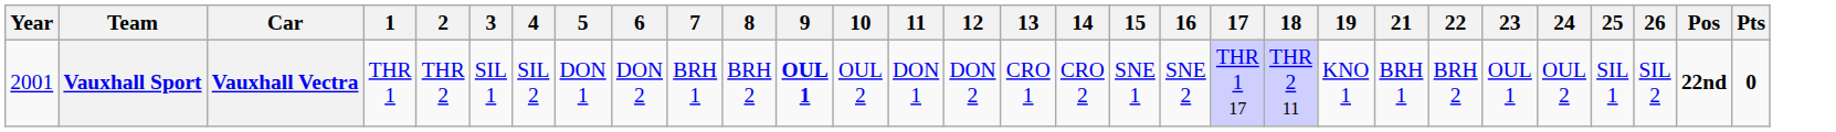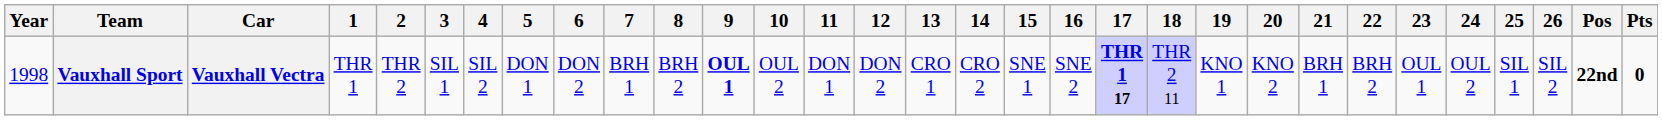 <table class="wikitable" style="text-align:center; font-size:85%">
 <tr>
 <th>Year</th>
 <th>Team</th>
 <th>Car</th>
 <th>1</th>
 <th>2</th>
 <th>3</th>
 <th>4</th>
 <th>5</th>
 <th>6</th>
 <th>7</th>
 <th>8</th>
 <th>9</th>
 <th>10</th>
 <th>11</th>
 <th>12</th>
 <th>13</th>
 <th>14</th>
 <th>15</th>
 <th>16</th>
 <th>17</th>
 <th>18</th>
 <th>19</th>
+<th>20</th>
 <th>21</th>
 <th>22</th>
 <th>23</th>
 <th>24</th>
 <th>25</th>
 <th>26</th>
 <th>Pos</th>
 <th>Pts</th>
 </tr>
 <tr>
-<td><a href='#'>2001</a></td>
+<td><a href='#'>1998</a></td>
 <th nowrap><a href='#'>Vauxhall Sport</a></th>
 <th nowrap><a href='#'>Vauxhall Vectra</a></th>
 <td><a href='#'>THR<br>1</a><br><small></small></td>
 <td><a href='#'>THR<br>2</a><br><small></small></td>
 <td><a href='#'>SIL<br>1</a><br><small></small></td>
 <td><a href='#'>SIL<br>2</a><br><small></small></td>
 <td><a href='#'>DON<br>1</a><br><small></small></td>
 <td><a href='#'>DON<br>2</a><br><small></small></td>
 <td><a href='#'>BRH<br>1</a><br><small></small></td>
 <td><a href='#'>BRH<br>2</a><br><small></small></td>
 <td><strong><a href='#'>OUL<br>1</a><br><small></small></strong></td>
 <td><a href='#'>OUL<br>2</a><br><small></small></td>
 <td><a href='#'>DON<br>1</a><br><small></small></td>
 <td><a href='#'>DON<br>2</a><br><small></small></td>
 <td><a href='#'>CRO<br>1</a><br><small></small></td>
 <td><a href='#'>CRO<br>2</a><br><small></small></td>
 <td><a href='#'>SNE<br>1</a><br><small></small></td>
 <td><a href='#'>SNE<br>2</a><br><small></small></td>
-<td style="background:#CFCFFF;"><a href='#'>THR<br>1</a><br><small>17</small></td>
+<td style="background:#CFCFFF;"><strong><a href='#'>THR<br>1</a><br><small>17</small></strong></td>
 <td style="background:#CFCFFF;"><a href='#'>THR<br>2</a><br><small>11</small></td>
 <td><a href='#'>KNO<br>1</a><br><small></small></td>
+<td><a href='#'>KNO<br>2</a><br><small></small></td>
 <td><a href='#'>BRH<br>1</a><br><small></small></td>
 <td><a href='#'>BRH<br>2</a><br><small></small></td>
 <td><a href='#'>OUL<br>1</a><br><small></small></td>
 <td><a href='#'>OUL<br>2</a><br><small></small></td>
 <td><a href='#'>SIL<br>1</a><br><small></small></td>
 <td><a href='#'>SIL<br>2</a><br><small></small></td>
 <td><strong>22nd</strong></td>
 <td><strong>0</strong></td>
 </tr>
 </table>
